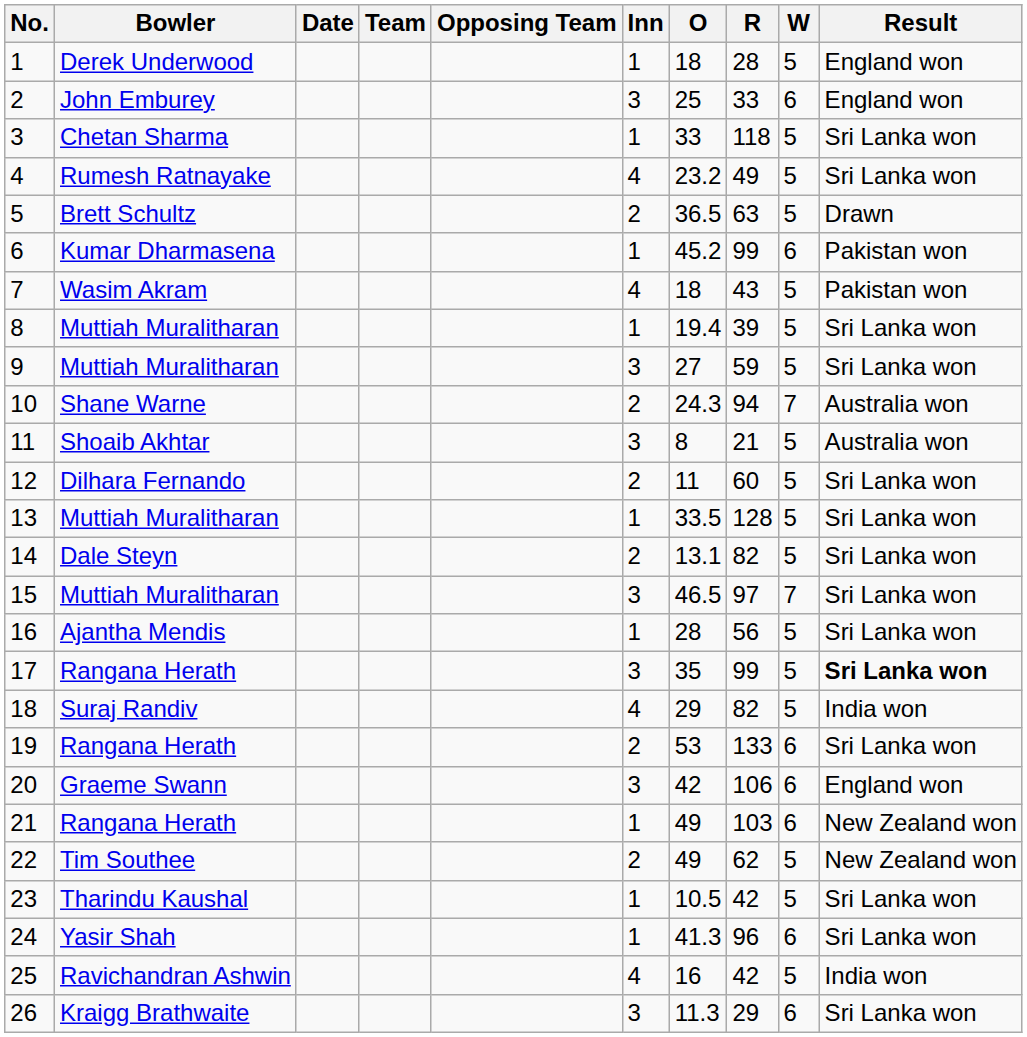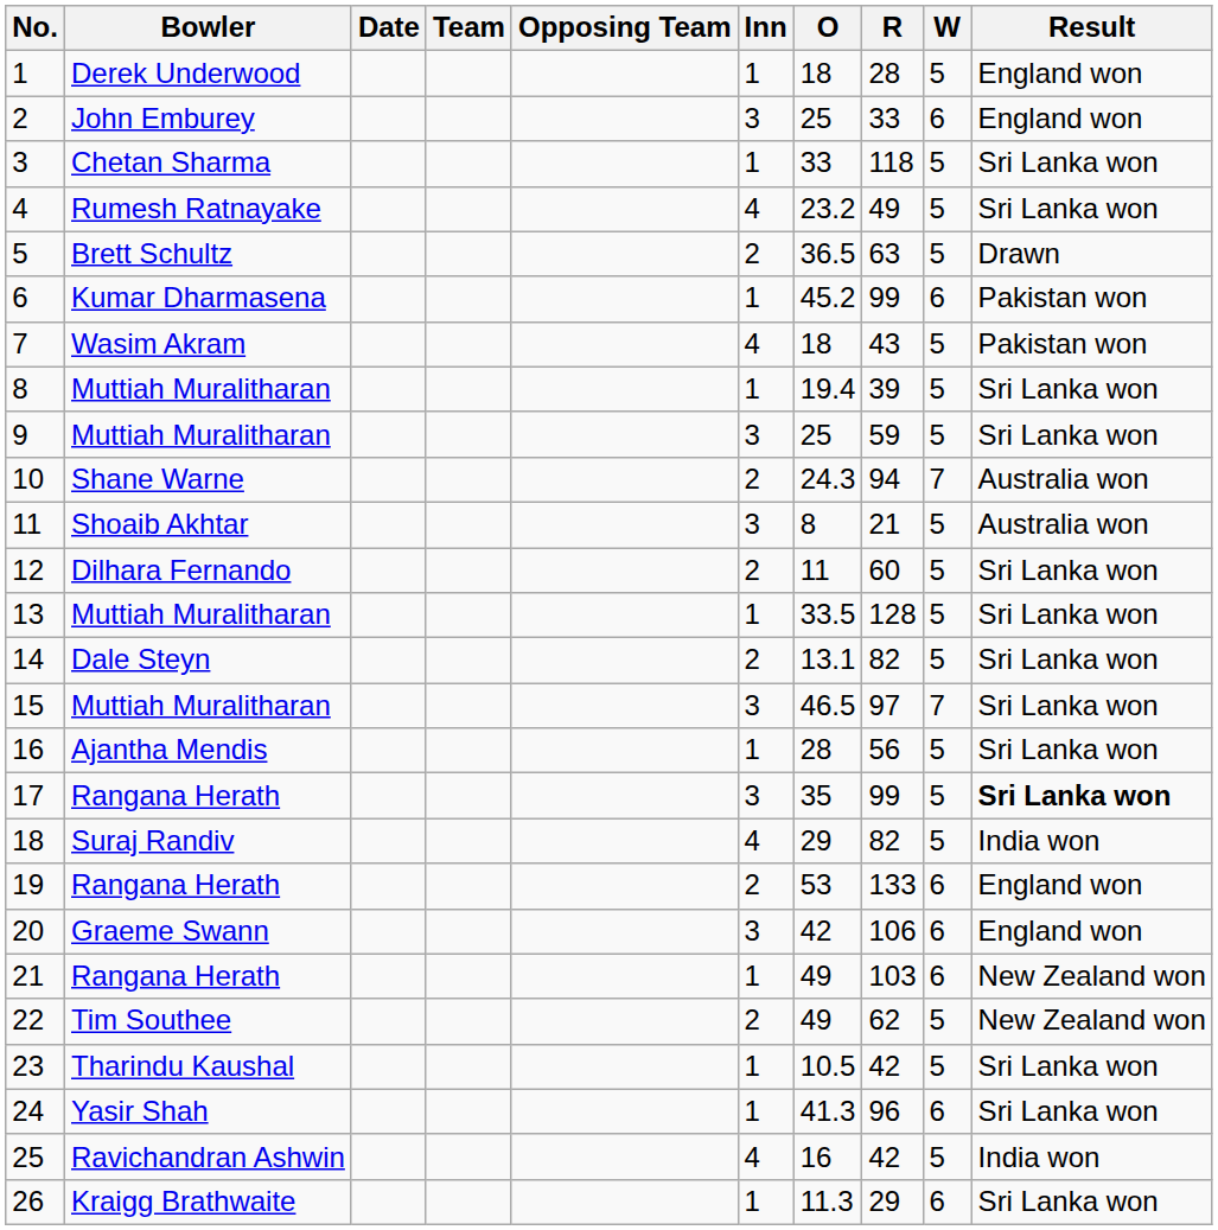 <table class="wikitable sortable">
 <tr>
 <th>No.</th>
 <th>Bowler</th>
 <th>Date</th>
 <th>Team</th>
 <th>Opposing Team</th>
 <th scope="col" style="width:20px;">Inn</th>
 <th scope="col" style="width:20px;">O</th>
 <th scope="col" style="width:20px;">R</th>
 <th scope="col" style="width:20px;">W</th>
 <th>Result</th>
 </tr>
 <tr>
 <td>1</td>
 <td><a href='#'>Derek Underwood</a></td>
 <td></td>
 <td></td>
 <td></td>
 <td>1</td>
 <td>18</td>
 <td>28</td>
 <td>5</td>
 <td>England won</td>
 </tr>
 <tr>
 <td>2</td>
 <td><a href='#'>John Emburey</a></td>
 <td></td>
 <td></td>
 <td></td>
 <td>3</td>
 <td>25</td>
 <td>33</td>
 <td>6</td>
 <td>England won</td>
 </tr>
 <tr>
 <td>3</td>
 <td><a href='#'>Chetan Sharma</a></td>
 <td></td>
 <td></td>
 <td></td>
 <td>1</td>
 <td>33</td>
 <td>118</td>
 <td>5</td>
 <td>Sri Lanka won</td>
 </tr>
 <tr>
 <td>4</td>
 <td><a href='#'>Rumesh Ratnayake</a></td>
 <td></td>
 <td></td>
 <td></td>
 <td>4</td>
 <td>23.2</td>
 <td>49</td>
 <td>5</td>
 <td>Sri Lanka won</td>
 </tr>
 <tr>
 <td>5</td>
 <td><a href='#'>Brett Schultz</a></td>
 <td></td>
 <td></td>
 <td></td>
 <td>2</td>
 <td>36.5</td>
 <td>63</td>
 <td>5</td>
 <td>Drawn</td>
 </tr>
 <tr>
 <td>6</td>
 <td><a href='#'>Kumar Dharmasena</a></td>
 <td></td>
 <td></td>
 <td></td>
 <td>1</td>
 <td>45.2</td>
 <td>99</td>
 <td>6</td>
 <td>Pakistan won</td>
 </tr>
 <tr>
 <td>7</td>
 <td><a href='#'>Wasim Akram</a></td>
 <td></td>
 <td></td>
 <td></td>
 <td>4</td>
 <td>18</td>
 <td>43</td>
 <td>5</td>
 <td>Pakistan won</td>
 </tr>
 <tr>
 <td>8</td>
 <td><a href='#'>Muttiah Muralitharan</a></td>
 <td></td>
 <td></td>
 <td></td>
 <td>1</td>
 <td>19.4</td>
 <td>39</td>
 <td>5</td>
 <td>Sri Lanka won</td>
 </tr>
 <tr>
 <td>9</td>
 <td><a href='#'>Muttiah Muralitharan</a></td>
 <td></td>
 <td></td>
 <td></td>
 <td>3</td>
-<td>27</td>
+<td>25</td>
 <td>59</td>
 <td>5</td>
 <td>Sri Lanka won</td>
 </tr>
 <tr>
 <td>10</td>
 <td><a href='#'>Shane Warne</a></td>
 <td></td>
 <td></td>
 <td></td>
 <td>2</td>
 <td>24.3</td>
 <td>94</td>
 <td>7</td>
 <td>Australia won</td>
 </tr>
 <tr>
 <td>11</td>
 <td><a href='#'>Shoaib Akhtar</a></td>
 <td></td>
 <td></td>
 <td></td>
 <td>3</td>
 <td>8</td>
 <td>21</td>
 <td>5</td>
 <td>Australia won</td>
 </tr>
 <tr>
 <td>12</td>
 <td><a href='#'>Dilhara Fernando</a></td>
 <td></td>
 <td></td>
 <td></td>
 <td>2</td>
 <td>11</td>
 <td>60</td>
 <td>5</td>
 <td>Sri Lanka won</td>
 </tr>
 <tr>
 <td>13</td>
 <td><a href='#'>Muttiah Muralitharan</a></td>
 <td></td>
 <td></td>
 <td></td>
 <td>1</td>
 <td>33.5</td>
 <td>128</td>
 <td>5</td>
 <td>Sri Lanka won</td>
 </tr>
 <tr>
 <td>14</td>
 <td><a href='#'>Dale Steyn</a></td>
 <td></td>
 <td></td>
 <td></td>
 <td>2</td>
 <td>13.1</td>
 <td>82</td>
 <td>5</td>
 <td>Sri Lanka won</td>
 </tr>
 <tr>
 <td>15</td>
 <td><a href='#'>Muttiah Muralitharan</a></td>
 <td></td>
 <td></td>
 <td></td>
 <td>3</td>
 <td>46.5</td>
 <td>97</td>
 <td>7</td>
 <td>Sri Lanka won</td>
 </tr>
 <tr>
 <td>16</td>
 <td><a href='#'>Ajantha Mendis</a></td>
 <td></td>
 <td></td>
 <td></td>
 <td>1</td>
 <td>28</td>
 <td>56</td>
 <td>5</td>
 <td>Sri Lanka won</td>
 </tr>
 <tr>
 <td>17</td>
 <td><a href='#'>Rangana Herath</a></td>
 <td></td>
 <td></td>
 <td></td>
 <td>3</td>
 <td>35</td>
 <td>99</td>
 <td>5</td>
 <td><strong>Sri Lanka won</strong></td>
 </tr>
 <tr>
 <td>18</td>
 <td><a href='#'>Suraj Randiv</a></td>
 <td></td>
 <td></td>
 <td></td>
 <td>4</td>
 <td>29</td>
 <td>82</td>
 <td>5</td>
 <td>India won</td>
 </tr>
 <tr>
 <td>19</td>
 <td><a href='#'>Rangana Herath</a></td>
 <td></td>
 <td></td>
 <td></td>
 <td>2</td>
 <td>53</td>
 <td>133</td>
 <td>6</td>
-<td>Sri Lanka won</td>
+<td>England won</td>
 </tr>
 <tr>
 <td>20</td>
 <td><a href='#'>Graeme Swann</a></td>
 <td></td>
 <td></td>
 <td></td>
 <td>3</td>
 <td>42</td>
 <td>106</td>
 <td>6</td>
 <td>England won</td>
 </tr>
 <tr>
 <td>21</td>
 <td><a href='#'>Rangana Herath</a></td>
 <td></td>
 <td></td>
 <td></td>
 <td>1</td>
 <td>49</td>
 <td>103</td>
 <td>6</td>
 <td>New Zealand won</td>
 </tr>
 <tr>
 <td>22</td>
 <td><a href='#'>Tim Southee</a></td>
 <td></td>
 <td></td>
 <td></td>
 <td>2</td>
 <td>49</td>
 <td>62</td>
 <td>5</td>
 <td>New Zealand won</td>
 </tr>
 <tr>
 <td>23</td>
 <td><a href='#'>Tharindu Kaushal</a></td>
 <td></td>
 <td></td>
 <td></td>
 <td>1</td>
 <td>10.5</td>
 <td>42</td>
 <td>5</td>
 <td>Sri Lanka won</td>
 </tr>
 <tr>
 <td>24</td>
 <td><a href='#'>Yasir Shah</a></td>
 <td></td>
 <td></td>
 <td></td>
 <td>1</td>
 <td>41.3</td>
 <td>96</td>
 <td>6</td>
 <td>Sri Lanka won</td>
 </tr>
 <tr>
 <td>25</td>
 <td><a href='#'>Ravichandran Ashwin</a></td>
 <td></td>
 <td></td>
 <td></td>
 <td>4</td>
 <td>16</td>
 <td>42</td>
 <td>5</td>
 <td>India won</td>
 </tr>
 <tr>
 <td>26</td>
 <td><a href='#'>Kraigg Brathwaite</a></td>
 <td></td>
 <td></td>
 <td></td>
-<td>3</td>
+<td>1</td>
 <td>11.3</td>
 <td>29</td>
 <td>6</td>
 <td>Sri Lanka won</td>
 </tr>
 </table>
